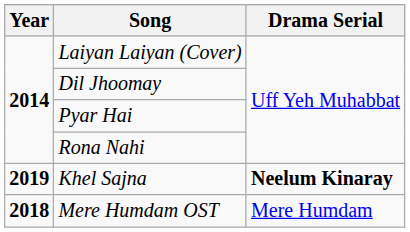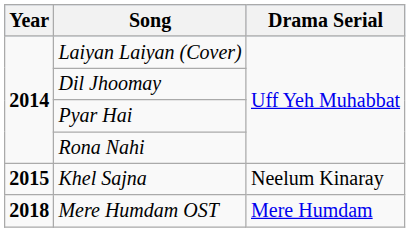 <table class="wikitable">
 <tr style="background:#b0c4de; text-align:center;">
 <th>Year</th>
 <th>Song</th>
 <th>Drama Serial</th>
 </tr>
 <tr>
 <td rowspan="4"><strong>2014</strong></td>
 <td><em>Laiyan Laiyan (Cover)</em></td>
 <td rowspan="4"><a href='#'>Uff Yeh Muhabbat</a></td>
 </tr>
 <tr>
 <td><em>Dil Jhoomay</em></td>
 </tr>
 <tr>
 <td><em>Pyar Hai</em></td>
 </tr>
 <tr>
 <td><em>Rona Nahi</em></td>
 </tr>
 <tr>
-<td><strong>2019</strong></td>
+<td><strong>2015</strong></td>
 <td><em>Khel Sajna</em></td>
-<td><strong>Neelum Kinaray</strong></td>
+<td>Neelum Kinaray</td>
 </tr>
 <tr>
 <td><strong>2018</strong></td>
 <td><em>Mere Humdam OST</em></td>
 <td rowspan="4"><a href='#'>Mere Humdam</a></td>
 </tr>
 </table>
